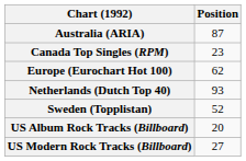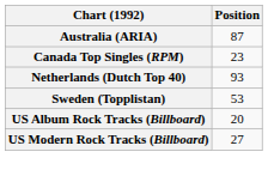 <table class="wikitable sortable plainrowheaders" style="text-align:center">
 <tr>
 <th>Chart (1992)</th>
 <th>Position</th>
 </tr>
 <tr>
 <th scope="row">Australia (ARIA)</th>
 <td>87</td>
 </tr>
 <tr>
 <th scope="row">Canada Top Singles (<em>RPM</em>)</th>
 <td>23</td>
 </tr>
 <tr>
-<th scope="row">Europe (Eurochart Hot 100)</th>
-<td>62</td>
-</tr>
-<tr>
 <th scope="row">Netherlands (Dutch Top 40)</th>
 <td>93</td>
 </tr>
 <tr>
 <th scope="row">Sweden (Topplistan)</th>
-<td>52</td>
+<td>53</td>
 </tr>
 <tr>
 <th scope="row">US Album Rock Tracks (<em>Billboard</em>)</th>
 <td>20</td>
 </tr>
 <tr>
 <th scope="row">US Modern Rock Tracks (<em>Billboard</em>)</th>
 <td>27</td>
 </tr>
 </table>
